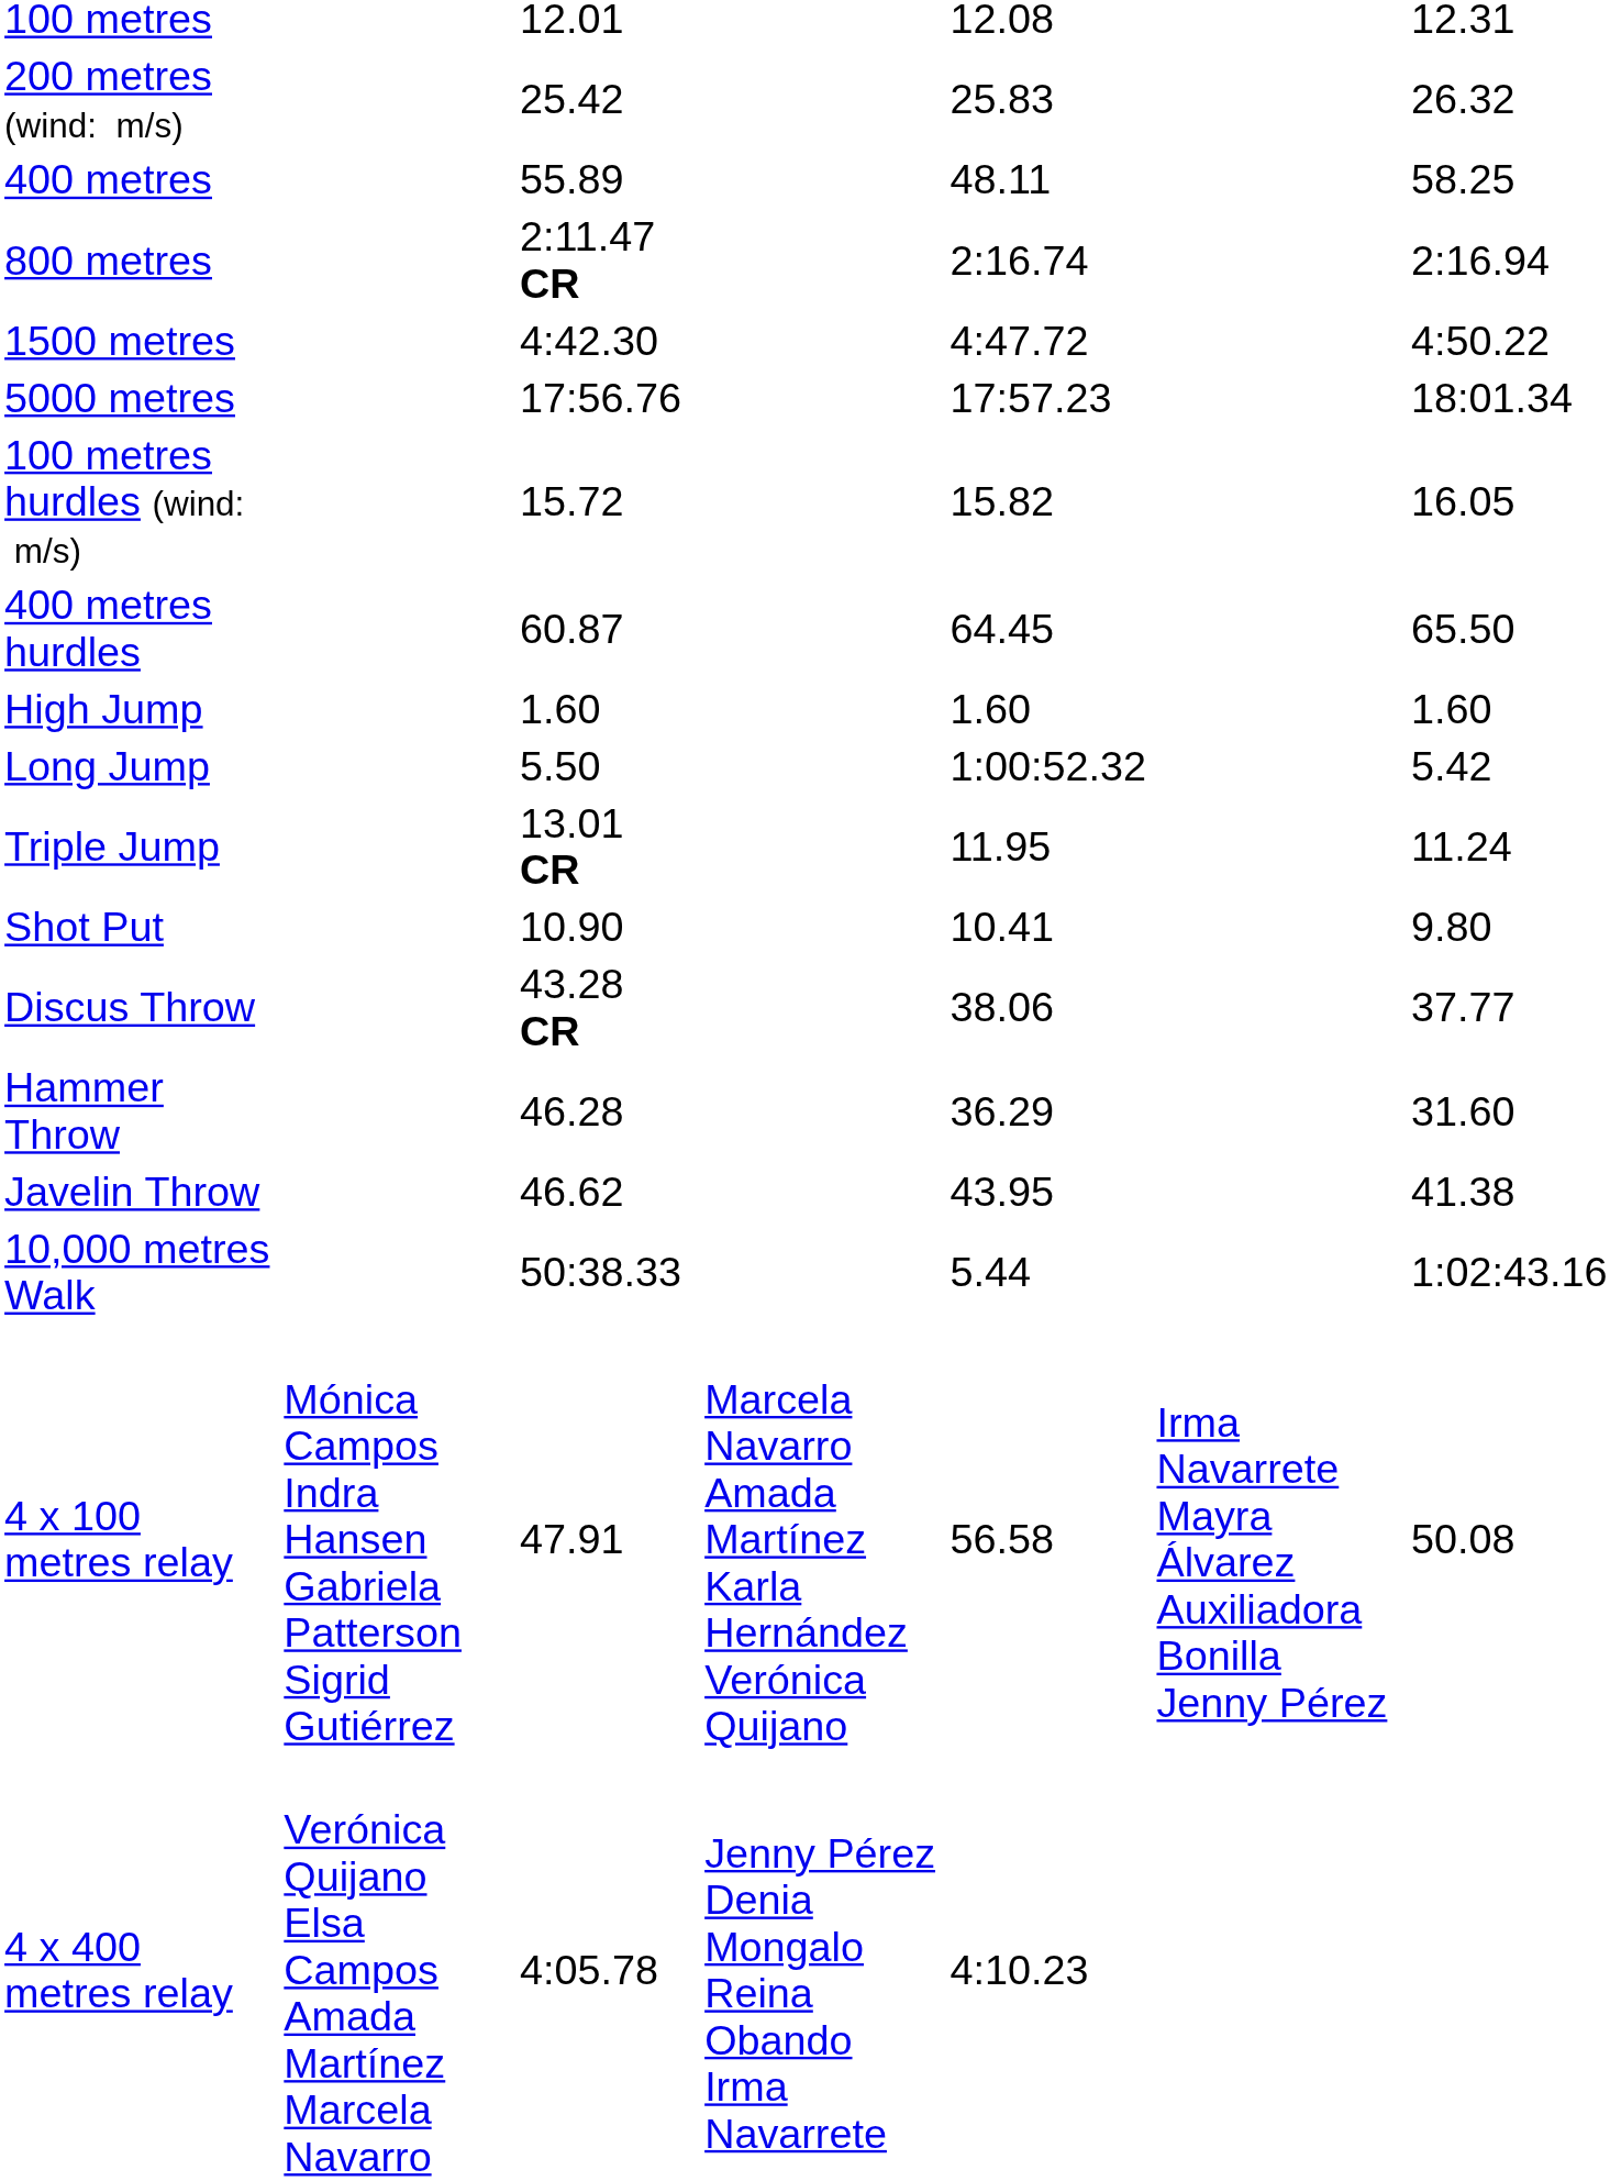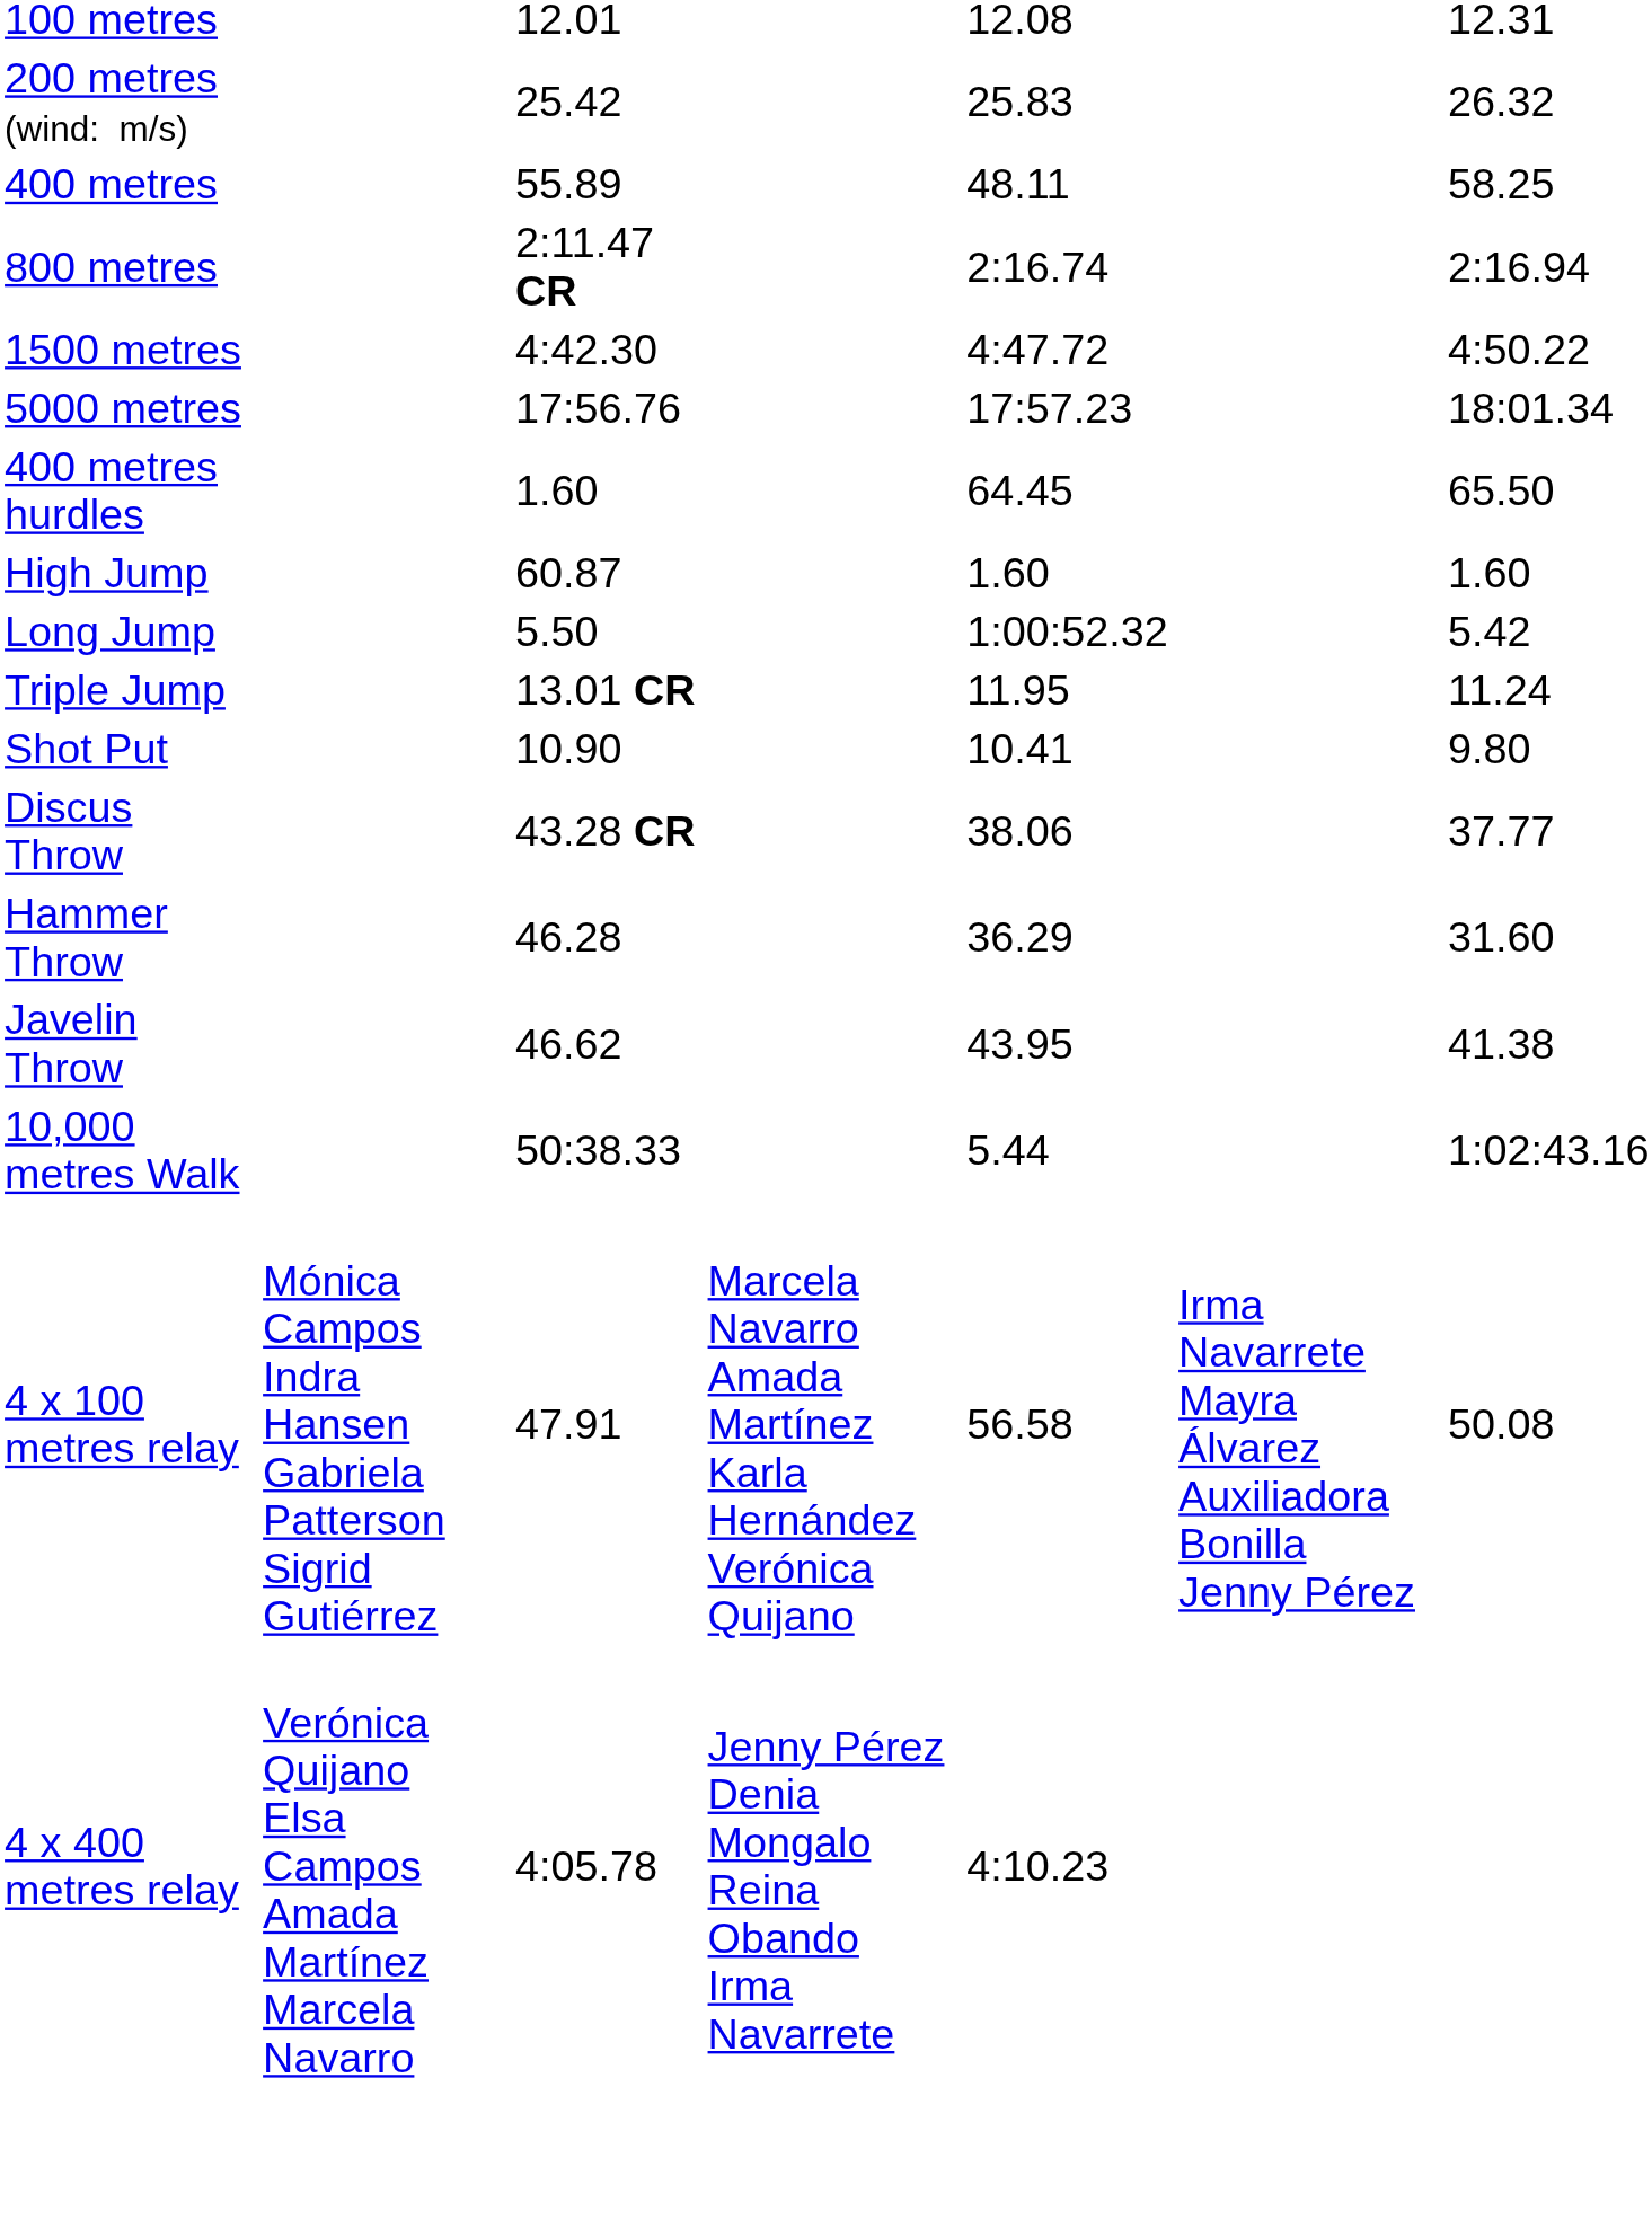 <table>
 <tr>
 <td><a href='#'>100 metres</a></td>
 <td></td>
 <td>12.01</td>
 <td></td>
 <td>12.08</td>
 <td></td>
 <td>12.31</td>
 </tr>
 <tr>
 <td><a href='#'>200 metres</a> <small>(wind:  m/s)</small></td>
 <td></td>
 <td>25.42</td>
 <td></td>
 <td>25.83</td>
 <td></td>
 <td>26.32</td>
 </tr>
 <tr>
 <td><a href='#'>400 metres</a></td>
 <td></td>
 <td>55.89</td>
 <td></td>
 <td>48.11</td>
 <td></td>
 <td>58.25</td>
 </tr>
 <tr>
 <td><a href='#'>800 metres</a></td>
 <td></td>
 <td>2:11.47 <strong>CR</strong></td>
 <td></td>
 <td>2:16.74</td>
 <td></td>
 <td>2:16.94</td>
 </tr>
 <tr>
 <td><a href='#'>1500 metres</a></td>
 <td></td>
 <td>4:42.30</td>
 <td></td>
 <td>4:47.72</td>
 <td></td>
 <td>4:50.22</td>
 </tr>
 <tr>
 <td><a href='#'>5000 metres</a></td>
 <td></td>
 <td>17:56.76</td>
 <td></td>
 <td>17:57.23</td>
 <td></td>
 <td>18:01.34</td>
 </tr>
 <tr>
-<td><a href='#'>100 metres hurdles</a> <small>(wind:  m/s)</small></td>
-<td></td>
-<td>15.72</td>
-<td></td>
-<td>15.82</td>
-<td></td>
-<td>16.05</td>
-</tr>
-<tr>
 <td><a href='#'>400 metres hurdles</a></td>
 <td></td>
-<td>60.87</td>
+<td>1.60</td>
 <td></td>
 <td>64.45</td>
 <td></td>
 <td>65.50</td>
 </tr>
 <tr>
 <td><a href='#'>High Jump</a></td>
 <td></td>
-<td>1.60</td>
+<td>60.87</td>
 <td></td>
 <td>1.60</td>
 <td></td>
 <td>1.60</td>
 </tr>
 <tr>
 <td><a href='#'>Long Jump</a></td>
 <td></td>
 <td>5.50</td>
 <td></td>
 <td>1:00:52.32</td>
 <td></td>
 <td>5.42</td>
 </tr>
 <tr>
 <td><a href='#'>Triple Jump</a></td>
 <td></td>
 <td>13.01 <strong>CR</strong></td>
 <td></td>
 <td>11.95</td>
 <td></td>
 <td>11.24</td>
 </tr>
 <tr>
 <td><a href='#'>Shot Put</a></td>
 <td></td>
 <td>10.90</td>
 <td></td>
 <td>10.41</td>
 <td></td>
 <td>9.80</td>
 </tr>
 <tr>
 <td><a href='#'>Discus Throw</a></td>
 <td></td>
 <td>43.28 <strong>CR</strong></td>
 <td></td>
 <td>38.06</td>
 <td></td>
 <td>37.77</td>
 </tr>
 <tr>
 <td><a href='#'>Hammer Throw</a></td>
 <td></td>
 <td>46.28</td>
 <td></td>
 <td>36.29</td>
 <td></td>
 <td>31.60</td>
 </tr>
 <tr>
 <td><a href='#'>Javelin Throw</a></td>
 <td></td>
 <td>46.62</td>
 <td></td>
 <td>43.95</td>
 <td></td>
 <td>41.38</td>
 </tr>
 <tr>
 <td><a href='#'>10,000 metres Walk</a></td>
 <td></td>
 <td>50:38.33</td>
 <td></td>
 <td>5.44</td>
 <td></td>
 <td>1:02:43.16</td>
 </tr>
 <tr>
 <td><a href='#'>4 x 100 metres relay</a></td>
 <td> <br> <a href='#'>Mónica Campos</a> <br> <a href='#'>Indra Hansen</a> <br> <a href='#'>Gabriela Patterson</a> <br> <a href='#'>Sigrid Gutiérrez</a></td>
 <td>47.91</td>
 <td> <br> <a href='#'>Marcela Navarro</a> <br> <a href='#'>Amada Martínez</a> <br> <a href='#'>Karla Hernández</a> <br> <a href='#'>Verónica Quijano</a></td>
 <td>56.58</td>
 <td> <br> <a href='#'>Irma Navarrete</a> <br> <a href='#'>Mayra Álvarez</a> <br> <a href='#'>Auxiliadora Bonilla</a> <br> <a href='#'>Jenny Pérez</a></td>
 <td>50.08</td>
 </tr>
 <tr>
 <td><a href='#'>4 x 400 metres relay</a></td>
 <td> <br> <a href='#'>Verónica Quijano</a> <br> <a href='#'>Elsa Campos</a> <br> <a href='#'>Amada Martínez</a> <br> <a href='#'>Marcela Navarro</a></td>
 <td>4:05.78</td>
 <td> <br> <a href='#'>Jenny Pérez</a> <br> <a href='#'>Denia Mongalo</a> <br> <a href='#'>Reina Obando</a> <br> <a href='#'>Irma Navarrete</a></td>
 <td>4:10.23</td>
 <td></td>
 <td></td>
 </tr>
 </table>
